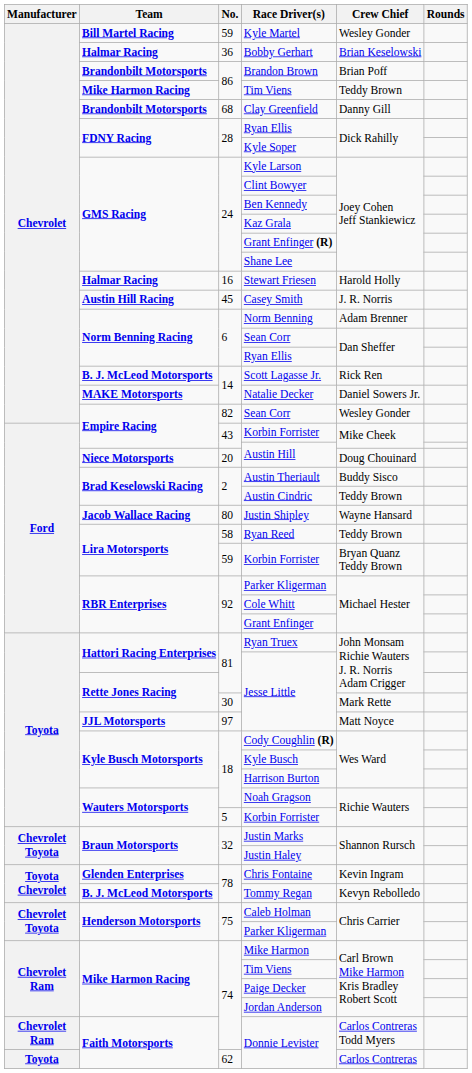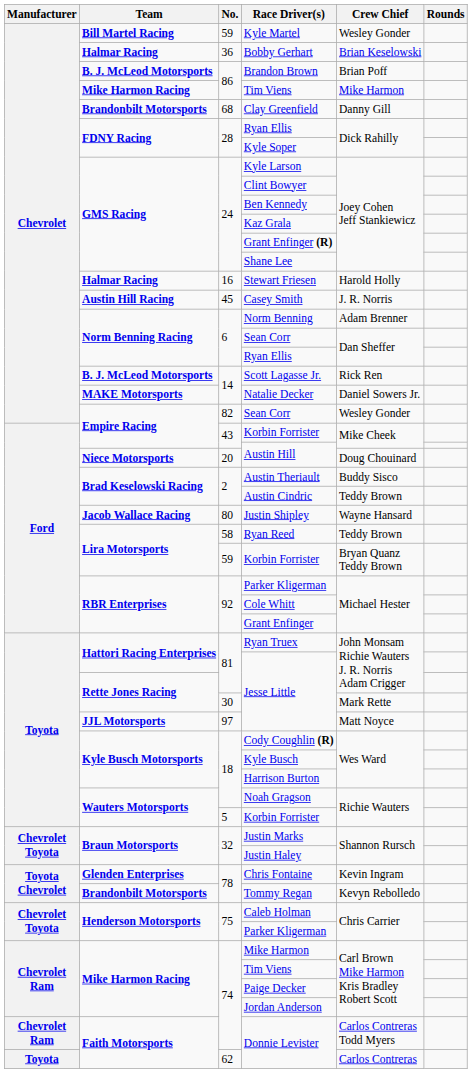 <table class="wikitable" style="font-size: 95%;">
 <tr>
 <th>Manufacturer</th>
 <th>Team</th>
 <th>No.</th>
 <th>Race Driver(s)</th>
 <th>Crew Chief</th>
 <th>Rounds</th>
 </tr>
 <tr>
 <th rowspan=21><a href='#'>Chevrolet</a></th>
 <td><strong><a href='#'>Bill Martel Racing</a></strong></td>
 <td>59</td>
 <td><a href='#'>Kyle Martel</a></td>
 <td>Wesley Gonder</td>
 <td></td>
 </tr>
 <tr>
 <td><strong><a href='#'>Halmar Racing</a></strong></td>
 <td>36</td>
 <td><a href='#'>Bobby Gerhart</a></td>
 <td><a href='#'>Brian Keselowski</a></td>
 <td></td>
 </tr>
 <tr>
-<td><strong><a href='#'>Brandonbilt Motorsports</a></strong> </td>
+<td><strong><a href='#'>B. J. McLeod Motorsports</a></strong> <small></small></td>
 <td rowspan=2>86</td>
 <td><a href='#'>Brandon Brown</a></td>
 <td>Brian Poff</td>
 <td></td>
 </tr>
 <tr>
 <td><strong><a href='#'>Mike Harmon Racing</a></strong></td>
 <td><a href='#'>Tim Viens</a></td>
-<td rowspan=1>Teddy Brown</td>
+<td><a href='#'>Mike Harmon</a></td>
 <td></td>
 </tr>
 <tr>
 <td><strong><a href='#'>Brandonbilt Motorsports</a></strong> </td>
 <td>68</td>
 <td><a href='#'>Clay Greenfield</a></td>
 <td>Danny Gill</td>
 <td></td>
 </tr>
 <tr>
 <td rowspan=2><strong><a href='#'>FDNY Racing</a></strong></td>
 <td rowspan=2>28</td>
 <td><a href='#'>Ryan Ellis</a></td>
 <td rowspan=2>Dick Rahilly</td>
 <td></td>
 </tr>
 <tr>
 <td><a href='#'>Kyle Soper</a></td>
 <td></td>
 </tr>
 <tr>
 <td rowspan=6><strong><a href='#'>GMS Racing</a></strong></td>
 <td rowspan=6>24</td>
 <td><a href='#'>Kyle Larson</a></td>
 <td rowspan=6>Joey Cohen <small></small> <br> Jeff Stankiewicz <small></small></td>
 <td></td>
 </tr>
 <tr>
 <td><a href='#'>Clint Bowyer</a></td>
 <td></td>
 </tr>
 <tr>
 <td><a href='#'>Ben Kennedy</a></td>
 <td></td>
 </tr>
 <tr>
 <td><a href='#'>Kaz Grala</a></td>
 <td></td>
 </tr>
 <tr>
 <td><a href='#'>Grant Enfinger</a> <strong>(R)</strong></td>
 <td></td>
 </tr>
 <tr>
 <td><a href='#'>Shane Lee</a></td>
 <td></td>
 </tr>
 <tr>
 <td><strong><a href='#'>Halmar Racing</a></strong></td>
 <td>16</td>
 <td><a href='#'>Stewart Friesen</a></td>
 <td>Harold Holly</td>
 <td></td>
 </tr>
 <tr>
 <td><strong><a href='#'>Austin Hill Racing</a></strong></td>
 <td>45</td>
 <td><a href='#'>Casey Smith</a></td>
 <td>J. R. Norris</td>
 <td></td>
 </tr>
 <tr>
 <td rowspan=3><strong><a href='#'>Norm Benning Racing</a></strong></td>
 <td rowspan=3>6</td>
 <td><a href='#'>Norm Benning</a></td>
 <td>Adam Brenner</td>
 <td></td>
 </tr>
 <tr>
 <td><a href='#'>Sean Corr</a></td>
 <td rowspan=2>Dan Sheffer</td>
 <td></td>
 </tr>
 <tr>
 <td><a href='#'>Ryan Ellis</a></td>
 <td></td>
 </tr>
 <tr>
 <td><strong><a href='#'>B. J. McLeod Motorsports</a></strong> <small></small></td>
 <td rowspan=2>14</td>
 <td><a href='#'>Scott Lagasse Jr.</a></td>
 <td>Rick Ren</td>
 <td></td>
 </tr>
 <tr>
 <td><strong><a href='#'>MAKE Motorsports</a></strong></td>
 <td><a href='#'>Natalie Decker</a> </td>
 <td>Daniel Sowers Jr.</td>
 <td></td>
 </tr>
 <tr>
 <td rowspan=3><strong><a href='#'>Empire Racing</a></strong></td>
 <td>82</td>
 <td><a href='#'>Sean Corr</a></td>
 <td>Wesley Gonder</td>
 <td></td>
 </tr>
 <tr>
 <th rowspan=11><a href='#'>Ford</a></th>
 <td rowspan=2>43</td>
 <td><a href='#'>Korbin Forrister</a></td>
 <td rowspan=2>Mike Cheek</td>
 <td></td>
 </tr>
 <tr>
 <td rowspan=2><a href='#'>Austin Hill</a></td>
 <td></td>
 </tr>
 <tr>
 <td><strong><a href='#'>Niece Motorsports</a></strong></td>
 <td>20</td>
 <td>Doug Chouinard</td>
 <td></td>
 </tr>
 <tr>
 <td rowspan=2><strong><a href='#'>Brad Keselowski Racing</a></strong></td>
 <td rowspan=2>2</td>
 <td><a href='#'>Austin Theriault</a></td>
 <td>Buddy Sisco</td>
 <td></td>
 </tr>
 <tr>
 <td><a href='#'>Austin Cindric</a></td>
 <td rowspan=1>Teddy Brown</td>
 <td></td>
 </tr>
 <tr>
 <td><strong><a href='#'>Jacob Wallace Racing</a></strong></td>
 <td>80</td>
 <td><a href='#'>Justin Shipley</a></td>
 <td>Wayne Hansard</td>
 <td></td>
 </tr>
 <tr>
 <td rowspan=2><strong><a href='#'>Lira Motorsports</a></strong></td>
 <td>58</td>
 <td><a href='#'>Ryan Reed</a></td>
 <td rowspan=1>Teddy Brown</td>
 <td></td>
 </tr>
 <tr>
 <td>59</td>
 <td><a href='#'>Korbin Forrister</a></td>
 <td rowspan=1>Bryan Quanz <small></small><br> Teddy Brown <small></small></td>
 <td></td>
 </tr>
 <tr>
 <td rowspan=3><strong><a href='#'>RBR Enterprises</a></strong></td>
 <td rowspan=3>92</td>
 <td><a href='#'>Parker Kligerman</a></td>
 <td rowspan=3>Michael Hester</td>
 <td></td>
 </tr>
 <tr>
 <td><a href='#'>Cole Whitt</a></td>
 <td></td>
 </tr>
 <tr>
 <td><a href='#'>Grant Enfinger</a></td>
 <td></td>
 </tr>
 <tr>
 <th rowspan=10><a href='#'>Toyota</a></th>
 <td rowspan=2><strong><a href='#'>Hattori Racing Enterprises</a></strong></td>
 <td rowspan=3>81</td>
 <td><a href='#'>Ryan Truex</a></td>
 <td rowspan=3>John Monsam <small></small> <br> Richie Wauters <small></small> <br> J. R. Norris <small></small> <br> Adam Crigger <small></small></td>
 <td></td>
 </tr>
 <tr>
 <td rowspan=4><a href='#'>Jesse Little</a></td>
 <td></td>
 </tr>
 <tr>
 <td rowspan=2><strong><a href='#'>Rette Jones Racing</a></strong></td>
 <td> </td>
 </tr>
 <tr>
 <td>30</td>
 <td>Mark Rette</td>
 <td></td>
 </tr>
 <tr>
 <td><strong><a href='#'>JJL Motorsports</a></strong></td>
 <td>97</td>
 <td>Matt Noyce</td>
 <td></td>
 </tr>
 <tr>
 <td rowspan=3><strong><a href='#'>Kyle Busch Motorsports</a></strong></td>
 <td rowspan=4>18</td>
 <td><a href='#'>Cody Coughlin</a> <strong>(R)</strong></td>
 <td rowspan=3>Wes Ward</td>
 <td></td>
 </tr>
 <tr>
 <td><a href='#'>Kyle Busch</a></td>
 <td></td>
 </tr>
 <tr>
 <td><a href='#'>Harrison Burton</a></td>
 <td></td>
 </tr>
 <tr>
 <td rowspan=2><strong><a href='#'>Wauters Motorsports</a></strong></td>
 <td><a href='#'>Noah Gragson</a> </td>
 <td rowspan=2>Richie Wauters</td>
 <td></td>
 </tr>
 <tr>
 <td>5</td>
 <td><a href='#'>Korbin Forrister</a></td>
 <td></td>
 </tr>
 <tr>
 <th rowspan=2><a href='#'>Chevrolet</a> <small></small>  <br> <a href='#'>Toyota</a> <small></small></th>
 <td rowspan=2><strong><a href='#'>Braun Motorsports</a></strong></td>
 <td rowspan=2>32</td>
 <td><a href='#'>Justin Marks</a></td>
 <td rowspan=2>Shannon Rursch</td>
 <td></td>
 </tr>
 <tr>
 <td><a href='#'>Justin Haley</a></td>
 <td></td>
 </tr>
 <tr>
 <th rowspan=2><a href='#'>Toyota</a> <small></small> <br> <a href='#'>Chevrolet</a> <small></small></th>
 <td><strong><a href='#'>Glenden Enterprises</a></strong> <small></small></td>
 <td rowspan=2>78</td>
 <td><a href='#'>Chris Fontaine</a></td>
 <td>Kevin Ingram</td>
 <td> </td>
 </tr>
 <tr>
-<td><strong><a href='#'>B. J. McLeod Motorsports</a></strong> <small></small></td>
+<td><strong><a href='#'>Brandonbilt Motorsports</a></strong> </td>
 <td><a href='#'>Tommy Regan</a></td>
 <td>Kevyn Rebolledo</td>
 <td></td>
 </tr>
 <tr>
 <th rowspan=2><a href='#'>Chevrolet</a> <small></small>  <br> <a href='#'>Toyota</a> <small></small></th>
 <td rowspan=2><strong><a href='#'>Henderson Motorsports</a></strong></td>
 <td rowspan=2>75</td>
 <td><a href='#'>Caleb Holman</a></td>
 <td rowspan=2>Chris Carrier</td>
 <td></td>
 </tr>
 <tr>
 <td><a href='#'>Parker Kligerman</a></td>
 <td></td>
 </tr>
 <tr>
 <th rowspan=4><a href='#'>Chevrolet</a> <small></small> <br> <a href='#'>Ram</a> <small></small></th>
 <td rowspan=4><strong><a href='#'>Mike Harmon Racing</a></strong></td>
 <td rowspan=5>74</td>
 <td><a href='#'>Mike Harmon</a></td>
 <td rowspan=4>Carl Brown <small></small> <br> <a href='#'>Mike Harmon</a> <small></small> <br> Kris Bradley <small></small> <br> Robert Scott <small></small></td>
 <td></td>
 </tr>
 <tr>
 <td><a href='#'>Tim Viens</a></td>
 <td></td>
 </tr>
 <tr>
 <td><a href='#'>Paige Decker</a></td>
 <td></td>
 </tr>
 <tr>
 <td><a href='#'>Jordan Anderson</a></td>
 <td></td>
 </tr>
 <tr>
 <th><a href='#'>Chevrolet</a> <small></small> <br> <a href='#'>Ram</a> <small></small></th>
 <td rowspan=2><strong><a href='#'>Faith Motorsports</a></strong></td>
 <td rowspan=3><a href='#'>Donnie Levister</a></td>
 <td><a href='#'>Carlos Contreras</a> <small></small> <br> Todd Myers <small></small></td>
 <td> </td>
 </tr>
 <tr>
 <th><a href='#'>Toyota</a></th>
 <td>62</td>
 <td><a href='#'>Carlos Contreras</a></td>
 <td></td>
 </tr>
 </table>
